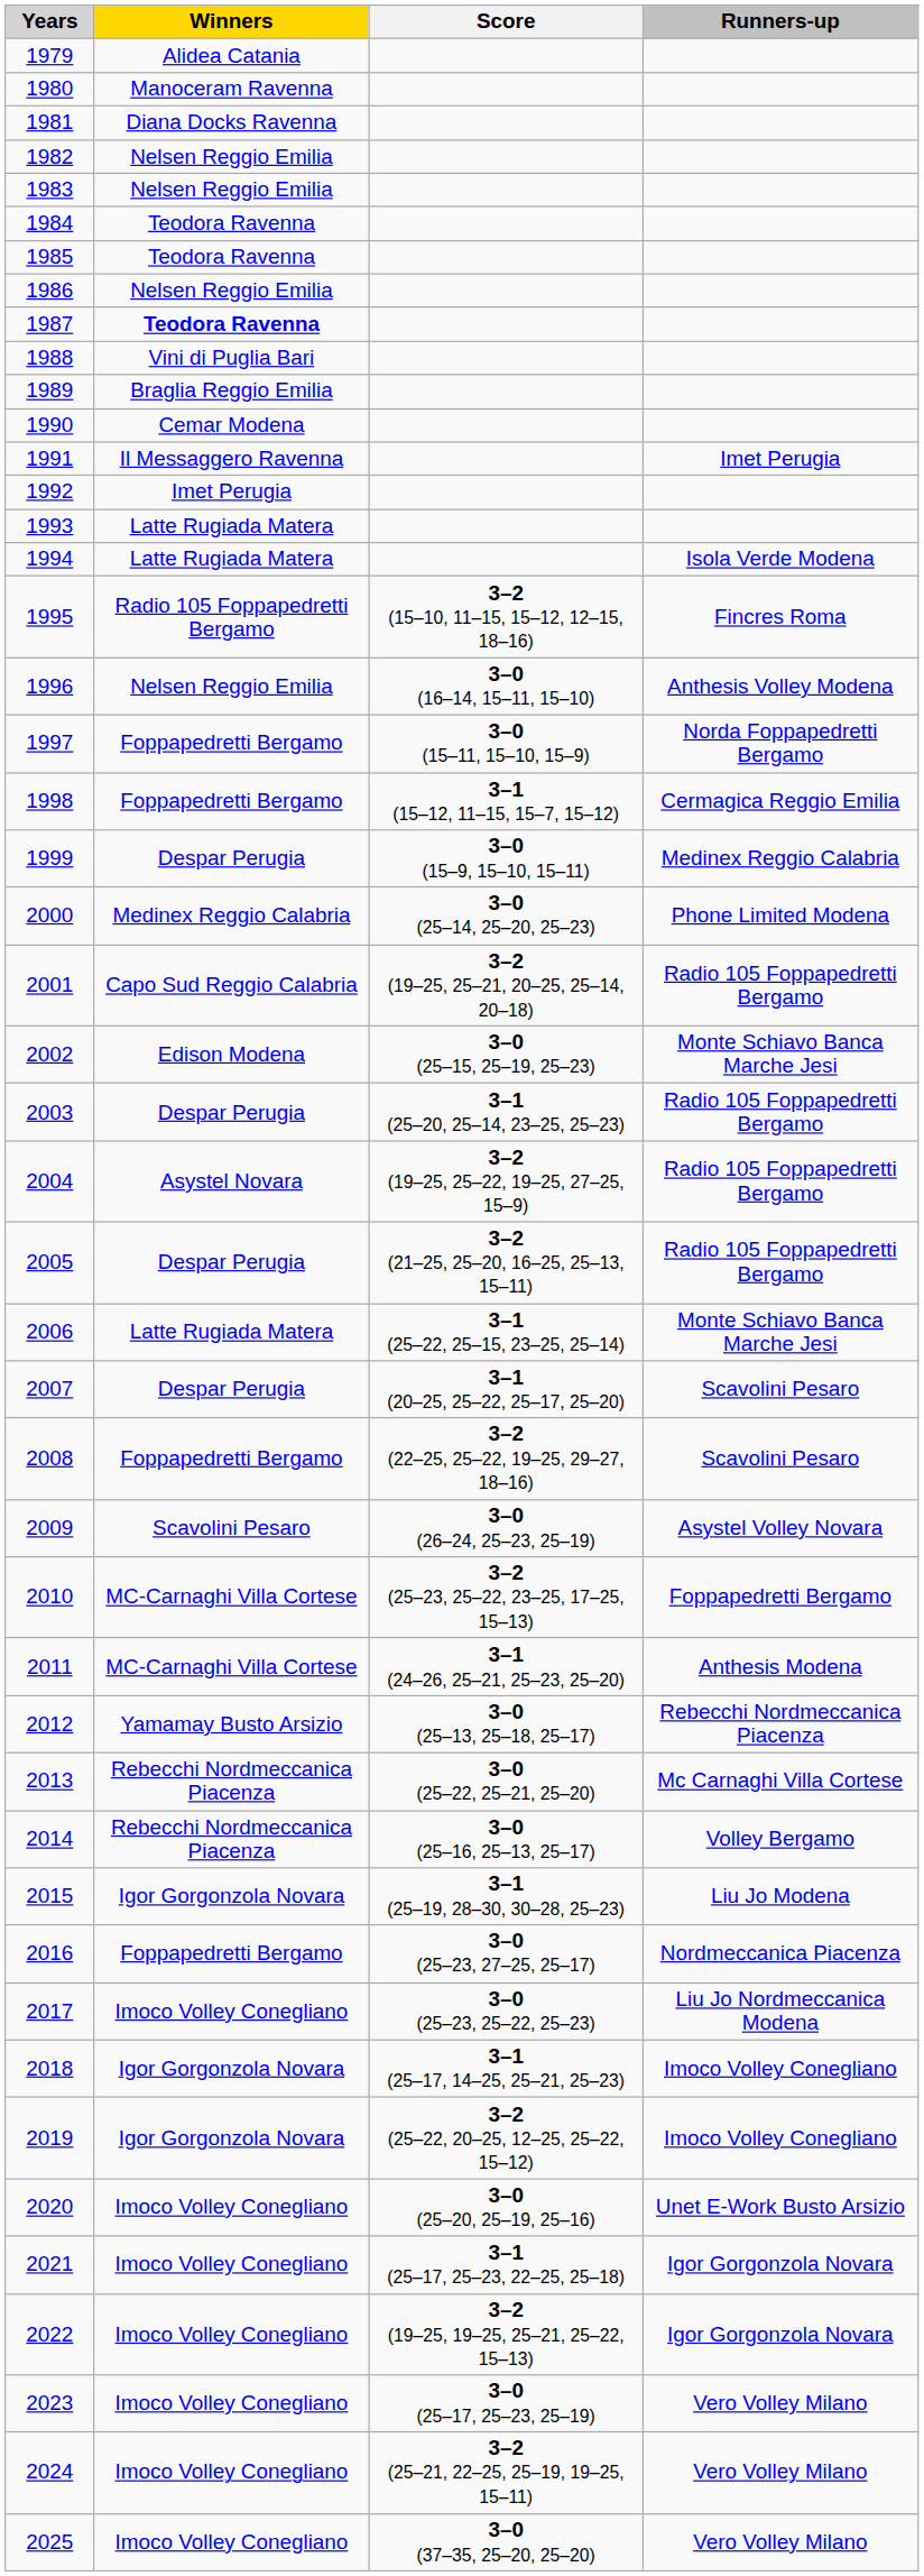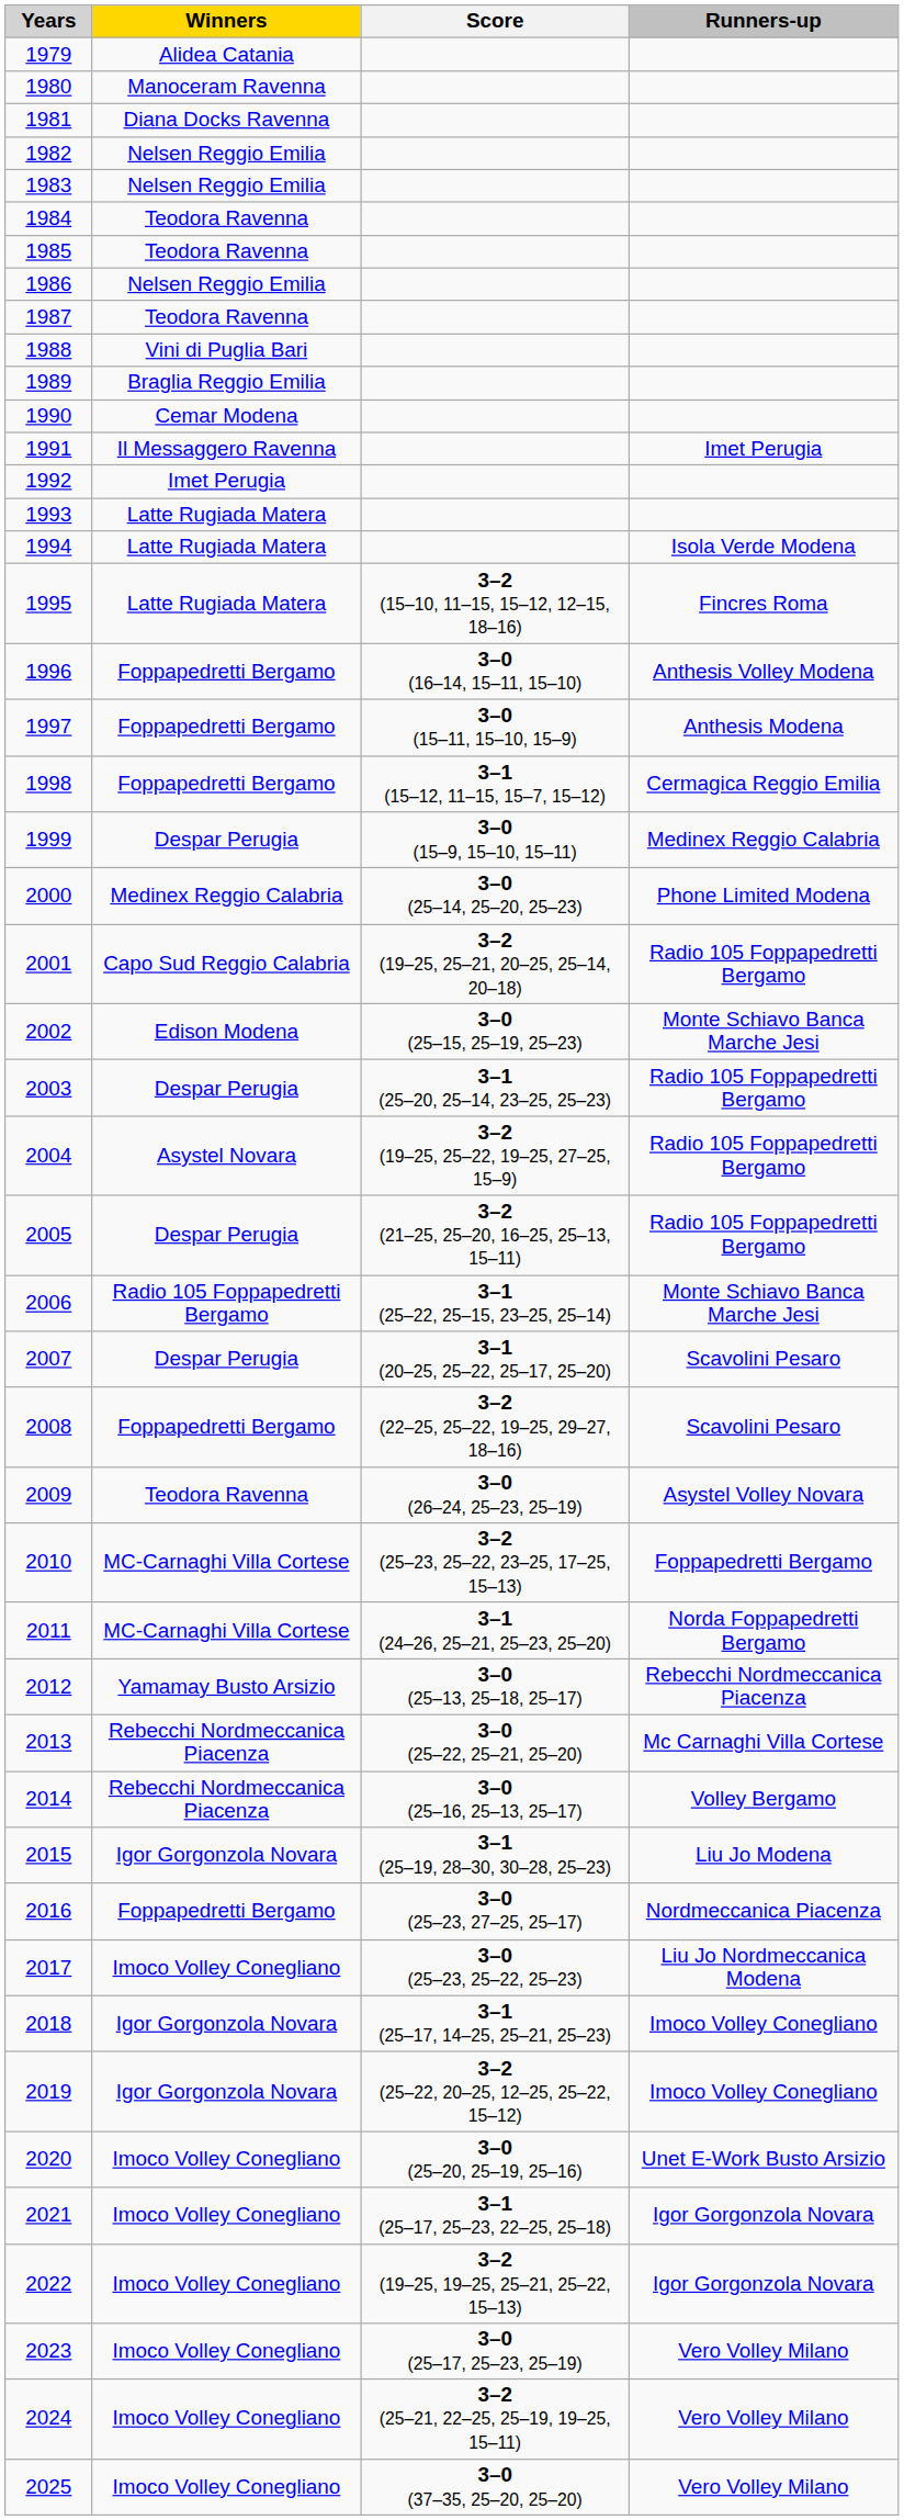 <table class="wikitable">
 <tr>
 <th width=60; style="background:#d3d3d3">Years</th>
 <th width=200; style="background:gold">Winners</th>
 <th width=200>Score</th>
 <th width=200; style="background:silver">Runners-up</th>
 </tr>
 <tr align=center>
 <td><a href='#'>1979</a></td>
 <td><a href='#'>Alidea Catania</a></td>
 <td></td>
 <td></td>
 </tr>
 <tr align=center>
 <td><a href='#'>1980</a></td>
 <td><a href='#'>Manoceram Ravenna</a></td>
 <td></td>
 <td></td>
 </tr>
 <tr align=center>
 <td><a href='#'>1981</a></td>
 <td><a href='#'>Diana Docks Ravenna</a></td>
 <td></td>
 <td></td>
 </tr>
 <tr align=center>
 <td><a href='#'>1982</a></td>
 <td><a href='#'>Nelsen Reggio Emilia</a></td>
 <td></td>
 <td></td>
 </tr>
 <tr align=center>
 <td><a href='#'>1983</a></td>
 <td><a href='#'>Nelsen Reggio Emilia</a></td>
 <td></td>
 <td></td>
 </tr>
 <tr align=center>
 <td><a href='#'>1984</a></td>
 <td><a href='#'>Teodora Ravenna</a></td>
 <td></td>
 <td></td>
 </tr>
 <tr align=center>
 <td><a href='#'>1985</a></td>
 <td><a href='#'>Teodora Ravenna</a></td>
 <td></td>
 <td></td>
 </tr>
 <tr align=center>
 <td><a href='#'>1986</a></td>
 <td><a href='#'>Nelsen Reggio Emilia</a></td>
 <td></td>
 <td></td>
 </tr>
 <tr align=center>
 <td><a href='#'>1987</a></td>
-<td><strong><a href='#'>Teodora Ravenna</a></strong></td>
+<td><a href='#'>Teodora Ravenna</a></td>
 <td></td>
 <td></td>
 </tr>
 <tr align=center>
 <td><a href='#'>1988</a></td>
 <td><a href='#'>Vini di Puglia Bari</a></td>
 <td></td>
 <td></td>
 </tr>
 <tr align=center>
 <td><a href='#'>1989</a></td>
 <td><a href='#'>Braglia Reggio Emilia</a></td>
 <td></td>
 <td></td>
 </tr>
 <tr align=center>
 <td><a href='#'>1990</a></td>
 <td><a href='#'>Cemar Modena</a></td>
 <td></td>
 <td></td>
 </tr>
 <tr align=center>
 <td><a href='#'>1991</a></td>
 <td><a href='#'>Il Messaggero Ravenna</a></td>
 <td></td>
 <td><a href='#'>Imet Perugia</a></td>
 </tr>
 <tr align=center>
 <td><a href='#'>1992</a></td>
 <td><a href='#'>Imet Perugia</a></td>
 <td></td>
 <td></td>
 </tr>
 <tr align=center>
 <td><a href='#'>1993</a></td>
 <td><a href='#'>Latte Rugiada Matera</a></td>
 <td></td>
 <td></td>
 </tr>
 <tr align=center>
 <td><a href='#'>1994</a></td>
 <td><a href='#'>Latte Rugiada Matera</a></td>
 <td></td>
 <td><a href='#'>Isola Verde Modena</a></td>
 </tr>
 <tr align=center>
 <td><a href='#'>1995</a></td>
-<td><a href='#'>Radio 105 Foppapedretti Bergamo</a></td>
+<td><a href='#'>Latte Rugiada Matera</a></td>
 <td><strong>3–2</strong><br><small>(15–10, 11–15, 15–12, 12–15, 18–16)</small></td>
 <td><a href='#'>Fincres Roma</a></td>
 </tr>
 <tr align=center>
 <td><a href='#'>1996</a></td>
-<td><a href='#'>Nelsen Reggio Emilia</a></td>
+<td><a href='#'>Foppapedretti Bergamo</a></td>
 <td><strong>3–0</strong><br><small>(16–14, 15–11, 15–10)</small></td>
 <td><a href='#'>Anthesis Volley Modena</a></td>
 </tr>
 <tr align=center>
 <td><a href='#'>1997</a></td>
 <td><a href='#'>Foppapedretti Bergamo</a></td>
 <td><strong>3–0</strong><br><small>(15–11, 15–10, 15–9)</small></td>
-<td><a href='#'>Norda Foppapedretti Bergamo</a></td>
+<td><a href='#'>Anthesis Modena</a></td>
 </tr>
 <tr align=center>
 <td><a href='#'>1998</a></td>
 <td><a href='#'>Foppapedretti Bergamo</a></td>
 <td><strong>3–1</strong><br><small>(15–12, 11–15, 15–7, 15–12)</small></td>
 <td><a href='#'>Cermagica Reggio Emilia</a></td>
 </tr>
 <tr align=center>
 <td><a href='#'>1999</a></td>
 <td><a href='#'>Despar Perugia</a></td>
 <td><strong>3–0</strong><br><small>(15–9, 15–10, 15–11)</small></td>
 <td><a href='#'>Medinex Reggio Calabria</a></td>
 </tr>
 <tr align=center>
 <td><a href='#'>2000</a></td>
 <td><a href='#'>Medinex Reggio Calabria</a></td>
 <td><strong>3–0</strong><br><small>(25–14, 25–20, 25–23)</small></td>
 <td><a href='#'>Phone Limited Modena</a></td>
 </tr>
 <tr align=center>
 <td><a href='#'>2001</a></td>
 <td><a href='#'>Capo Sud Reggio Calabria</a></td>
 <td><strong>3–2</strong><br><small>(19–25, 25–21, 20–25, 25–14, 20–18)</small></td>
 <td><a href='#'>Radio 105 Foppapedretti Bergamo</a></td>
 </tr>
 <tr align=center>
 <td><a href='#'>2002</a></td>
 <td><a href='#'>Edison Modena</a></td>
 <td><strong>3–0</strong><br><small>(25–15, 25–19, 25–23)</small></td>
 <td><a href='#'>Monte Schiavo Banca Marche Jesi</a></td>
 </tr>
 <tr align=center>
 <td><a href='#'>2003</a></td>
 <td><a href='#'>Despar Perugia</a></td>
 <td><strong>3–1</strong><br><small>(25–20, 25–14, 23–25, 25–23)</small></td>
 <td><a href='#'>Radio 105 Foppapedretti Bergamo</a></td>
 </tr>
 <tr align=center>
 <td><a href='#'>2004</a></td>
 <td><a href='#'>Asystel Novara</a></td>
 <td><strong>3–2</strong><br><small>(19–25, 25–22, 19–25, 27–25, 15–9)</small></td>
 <td><a href='#'>Radio 105 Foppapedretti Bergamo</a></td>
 </tr>
 <tr align=center>
 <td><a href='#'>2005</a></td>
 <td><a href='#'>Despar Perugia</a></td>
 <td><strong>3–2</strong><br><small>(21–25, 25–20, 16–25, 25–13, 15–11)</small></td>
 <td><a href='#'>Radio 105 Foppapedretti Bergamo</a></td>
 </tr>
 <tr align=center>
 <td><a href='#'>2006</a></td>
-<td><a href='#'>Latte Rugiada Matera</a></td>
+<td><a href='#'>Radio 105 Foppapedretti Bergamo</a></td>
 <td><strong>3–1</strong><br><small>(25–22, 25–15, 23–25, 25–14)</small></td>
 <td><a href='#'>Monte Schiavo Banca Marche Jesi</a></td>
 </tr>
 <tr align=center>
 <td><a href='#'>2007</a></td>
 <td><a href='#'>Despar Perugia</a></td>
 <td><strong>3–1</strong><br><small>(20–25, 25–22, 25–17, 25–20)</small></td>
 <td><a href='#'>Scavolini Pesaro</a></td>
 </tr>
 <tr align=center>
 <td><a href='#'>2008</a></td>
 <td><a href='#'>Foppapedretti Bergamo</a></td>
 <td><strong>3–2</strong><br><small>(22–25, 25–22, 19–25, 29–27, 18–16)</small></td>
 <td><a href='#'>Scavolini Pesaro</a></td>
 </tr>
 <tr align=center>
 <td><a href='#'>2009</a></td>
-<td><a href='#'>Scavolini Pesaro</a></td>
+<td><a href='#'>Teodora Ravenna</a></td>
 <td><strong>3–0</strong><br><small>(26–24, 25–23, 25–19)</small></td>
 <td><a href='#'>Asystel Volley Novara</a></td>
 </tr>
 <tr align=center>
 <td><a href='#'>2010</a></td>
 <td><a href='#'>MC-Carnaghi Villa Cortese</a></td>
 <td><strong>3–2</strong><br><small>(25–23, 25–22, 23–25, 17–25, 15–13)</small></td>
 <td><a href='#'>Foppapedretti Bergamo</a></td>
 </tr>
 <tr align=center>
 <td><a href='#'>2011</a></td>
 <td><a href='#'>MC-Carnaghi Villa Cortese</a></td>
 <td><strong>3–1</strong><br><small>(24–26, 25–21, 25–23, 25–20)</small></td>
-<td><a href='#'>Anthesis Modena</a></td>
+<td><a href='#'>Norda Foppapedretti Bergamo</a></td>
 </tr>
 <tr align=center>
 <td><a href='#'>2012</a></td>
 <td><a href='#'>Yamamay Busto Arsizio</a></td>
 <td><strong>3–0</strong><br><small>(25–13, 25–18, 25–17)</small></td>
 <td><a href='#'>Rebecchi Nordmeccanica Piacenza</a></td>
 </tr>
 <tr align=center>
 <td><a href='#'>2013</a></td>
 <td><a href='#'>Rebecchi Nordmeccanica Piacenza</a></td>
 <td><strong>3–0</strong><br><small>(25–22, 25–21, 25–20)</small></td>
 <td><a href='#'>Mc Carnaghi Villa Cortese</a></td>
 </tr>
 <tr align=center>
 <td><a href='#'>2014</a></td>
 <td><a href='#'>Rebecchi Nordmeccanica Piacenza</a></td>
 <td><strong>3–0</strong><br><small>(25–16, 25–13, 25–17)</small></td>
 <td><a href='#'>Volley Bergamo</a></td>
 </tr>
 <tr align=center>
 <td><a href='#'>2015</a></td>
 <td><a href='#'>Igor Gorgonzola Novara</a></td>
 <td><strong>3–1</strong><br><small>(25–19, 28–30, 30–28, 25–23)</small></td>
 <td><a href='#'>Liu Jo Modena</a></td>
 </tr>
 <tr align=center>
 <td><a href='#'>2016</a></td>
 <td><a href='#'>Foppapedretti Bergamo</a></td>
 <td><strong>3–0</strong><br><small>(25–23, 27–25, 25–17)</small></td>
 <td><a href='#'>Nordmeccanica Piacenza</a></td>
 </tr>
 <tr align=center>
 <td><a href='#'>2017</a></td>
 <td><a href='#'>Imoco Volley Conegliano</a></td>
 <td><strong>3–0</strong><br><small>(25–23, 25–22, 25–23)</small></td>
 <td><a href='#'>Liu Jo Nordmeccanica Modena</a></td>
 </tr>
 <tr align=center>
 <td><a href='#'>2018</a></td>
 <td><a href='#'>Igor Gorgonzola Novara</a></td>
 <td><strong>3–1</strong><br><small>(25–17, 14–25, 25–21, 25–23)</small></td>
 <td><a href='#'>Imoco Volley Conegliano</a></td>
 </tr>
 <tr align=center>
 <td><a href='#'>2019</a></td>
 <td><a href='#'>Igor Gorgonzola Novara</a></td>
 <td><strong>3–2</strong><br><small>(25–22, 20–25, 12–25, 25–22, 15–12)</small></td>
 <td><a href='#'>Imoco Volley Conegliano</a></td>
 </tr>
 <tr align=center>
 <td><a href='#'>2020</a></td>
 <td><a href='#'>Imoco Volley Conegliano</a></td>
 <td><strong>3–0</strong><br><small>(25–20, 25–19, 25–16)</small></td>
 <td><a href='#'>Unet E-Work Busto Arsizio</a></td>
 </tr>
 <tr align=center>
 <td><a href='#'>2021</a></td>
 <td><a href='#'>Imoco Volley Conegliano</a></td>
 <td><strong>3–1</strong><br><small>(25–17, 25–23, 22–25, 25–18)</small></td>
 <td><a href='#'>Igor Gorgonzola Novara</a></td>
 </tr>
 <tr align=center>
 <td><a href='#'>2022</a></td>
 <td><a href='#'>Imoco Volley Conegliano</a></td>
 <td><strong>3–2</strong><br><small>(19–25, 19–25, 25–21, 25–22, 15–13)</small></td>
 <td><a href='#'>Igor Gorgonzola Novara</a></td>
 </tr>
 <tr align=center>
 <td><a href='#'>2023</a></td>
 <td><a href='#'>Imoco Volley Conegliano</a></td>
 <td><strong>3–0</strong><br><small>(25–17, 25–23, 25–19)</small></td>
 <td><a href='#'>Vero Volley Milano</a></td>
 </tr>
 <tr align=center>
 <td><a href='#'>2024</a></td>
 <td><a href='#'>Imoco Volley Conegliano</a></td>
 <td><strong>3–2</strong><br><small>(25–21, 22–25, 25–19, 19–25, 15–11)</small></td>
 <td><a href='#'>Vero Volley Milano</a></td>
 </tr>
 <tr align=center>
 <td><a href='#'>2025</a></td>
 <td><a href='#'>Imoco Volley Conegliano</a></td>
 <td><strong>3–0</strong><br><small>(37–35, 25–20, 25–20)</small></td>
 <td><a href='#'>Vero Volley Milano</a></td>
 </tr>
 </table>
